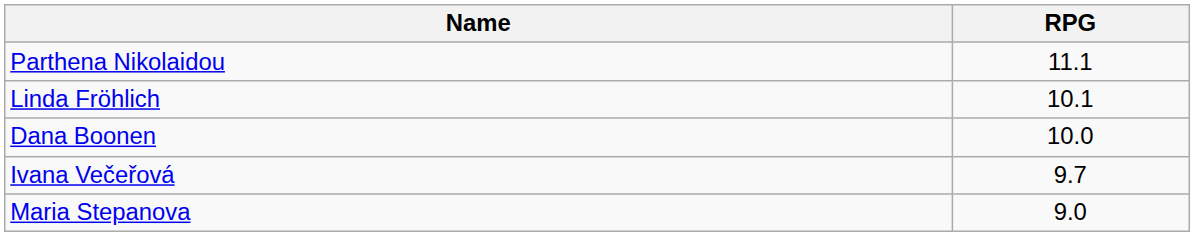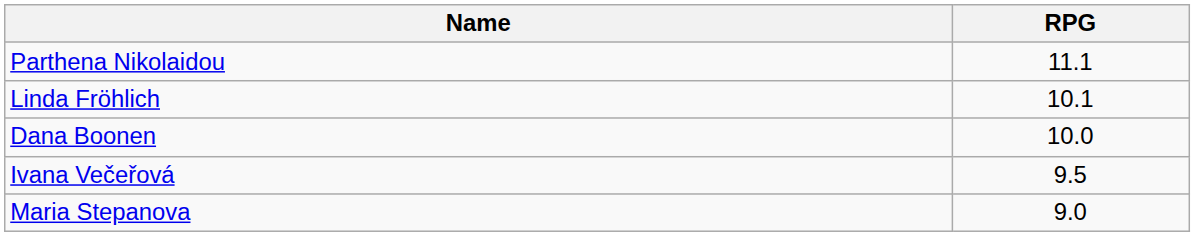 <table class="wikitable" style="width:90%;">
 <tr>
 <th style="width:80%;">Name</th>
 <th style="width:20%;">RPG</th>
 </tr>
 <tr>
 <td> <a href='#'>Parthena Nikolaidou</a></td>
 <td align=center>11.1</td>
 </tr>
 <tr>
 <td> <a href='#'>Linda Fröhlich</a></td>
 <td align=center>10.1</td>
 </tr>
 <tr>
 <td> <a href='#'>Dana Boonen</a></td>
 <td align=center>10.0</td>
 </tr>
 <tr>
 <td> <a href='#'>Ivana Večeřová</a></td>
-<td align=center>9.7</td>
+<td align=center>9.5</td>
 </tr>
 <tr>
 <td> <a href='#'>Maria Stepanova</a></td>
 <td align=center>9.0</td>
 </tr>
 </table>
